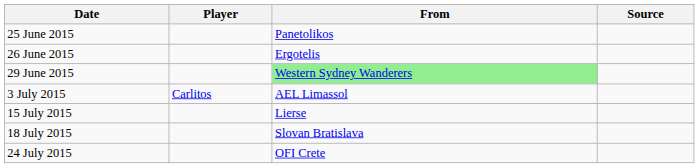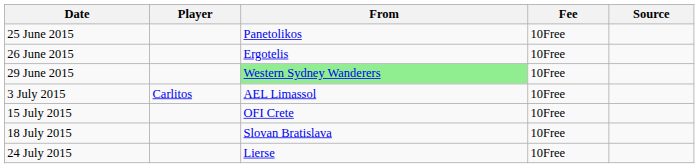 <table class="wikitable sortable" style="text-align:center; width:70%; text-align:left;">
 <tr>
 <th>Date</th>
 <th>Player</th>
 <th>From</th>
+<th>Fee</th>
 <th>Source</th>
 </tr>
 <tr>
 <td>25 June 2015</td>
 <td> </td>
 <td> <a href='#'>Panetolikos</a></td>
+<td><span>10</span>Free</td>
 <td style="text-align:center;"></td>
 </tr>
 <tr>
 <td>26 June 2015</td>
 <td> </td>
 <td> <a href='#'>Ergotelis</a></td>
+<td><span>10</span>Free</td>
 <td style="text-align:center;"></td>
 </tr>
 <tr>
 <td>29 June 2015</td>
 <td> </td>
 <td style="background: lightgreen;"> <a href='#'>Western Sydney Wanderers</a></td>
+<td><span>10</span>Free</td>
 <td style="text-align:center;"></td>
 </tr>
 <tr>
 <td>3 July 2015</td>
 <td> <a href='#'>Carlitos</a></td>
 <td> <a href='#'>AEL Limassol</a></td>
+<td><span>10</span>Free</td>
 <td style="text-align:center;"></td>
 </tr>
 <tr>
 <td>15 July 2015</td>
 <td> </td>
-<td> <a href='#'>Lierse</a></td>
+<td> <a href='#'>OFI Crete</a></td>
+<td><span>10</span>Free</td>
 <td style="text-align:center;"></td>
 </tr>
 <tr>
 <td>18 July 2015</td>
 <td> </td>
 <td> <a href='#'>Slovan Bratislava</a></td>
+<td><span>10</span>Free</td>
 <td style="text-align:center;"></td>
 </tr>
 <tr>
 <td>24 July 2015</td>
 <td> </td>
-<td> <a href='#'>OFI Crete</a></td>
+<td> <a href='#'>Lierse</a></td>
+<td><span>10</span>Free</td>
 <td style="text-align:center;"></td>
 </tr>
 </table>
